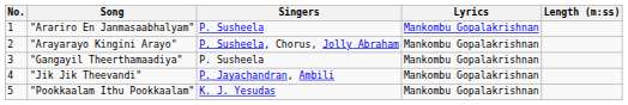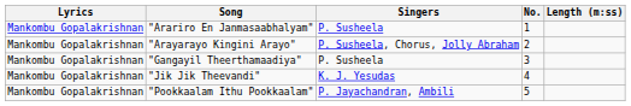 <table class="wikitable" style="font-size:95%;">
 <tr>
-<th>No.</th>
+<th>Lyrics</th>
 <th>Song</th>
 <th>Singers</th>
-<th>Lyrics</th>
+<th>No.</th>
 <th>Length (m:ss)</th>
 </tr>
 <tr>
-<td>1</td>
+<td><a href='#'>Mankombu Gopalakrishnan</a></td>
 <td>"Arariro En Janmasaabhalyam"</td>
 <td><a href='#'>P. Susheela</a></td>
-<td><a href='#'>Mankombu Gopalakrishnan</a></td>
+<td>1</td>
 <td></td>
 </tr>
 <tr>
-<td>2</td>
+<td>Mankombu Gopalakrishnan</td>
 <td>"Arayarayo Kingini Arayo"</td>
 <td><a href='#'>P. Susheela</a>, Chorus, <a href='#'>Jolly Abraham</a></td>
-<td>Mankombu Gopalakrishnan</td>
+<td>2</td>
 <td></td>
 </tr>
 <tr>
-<td>3</td>
+<td>Mankombu Gopalakrishnan</td>
 <td>"Gangayil Theerthamaadiya"</td>
 <td>P. Susheela</td>
-<td>Mankombu Gopalakrishnan</td>
+<td>3</td>
 <td></td>
 </tr>
 <tr>
+<td>Mankombu Gopalakrishnan</td>
+<td>"Jik Jik Theevandi"</td>
+<td><a href='#'>K. J. Yesudas</a></td>
 <td>4</td>
-<td>"Jik Jik Theevandi"</td>
-<td><a href='#'>P. Jayachandran</a>, <a href='#'>Ambili</a></td>
-<td>Mankombu Gopalakrishnan</td>
 <td></td>
 </tr>
 <tr>
+<td>Mankombu Gopalakrishnan</td>
+<td>"Pookkaalam Ithu Pookkaalam"</td>
+<td><a href='#'>P. Jayachandran</a>, <a href='#'>Ambili</a></td>
 <td>5</td>
-<td>"Pookkaalam Ithu Pookkaalam"</td>
-<td><a href='#'>K. J. Yesudas</a></td>
-<td>Mankombu Gopalakrishnan</td>
 <td></td>
 </tr>
 </table>
